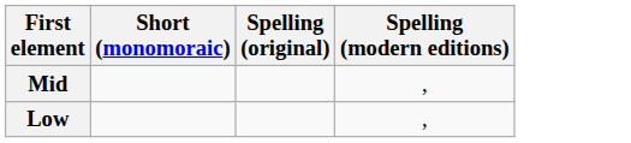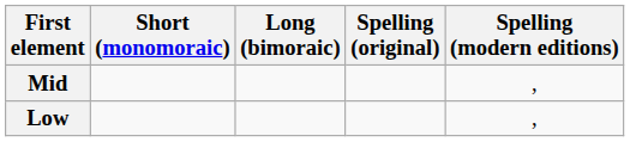 <table class="wikitable" style="text-align: center">
 <tr>
 <th>First<br>element</th>
 <th>Short<br>(<a href='#'>monomoraic</a>)</th>
+<th>Long<br>(bimoraic)</th>
 <th>Spelling<br>(original)</th>
 <th>Spelling<br>(modern editions)</th>
 </tr>
 <tr>
 <th>Mid</th>
+<td></td>
 <td></td>
 <td></td>
 <td>, </td>
 </tr>
 <tr>
 <th>Low</th>
 <td></td>
 <td></td>
+<td></td>
 <td>, </td>
 </tr>
 </table>
